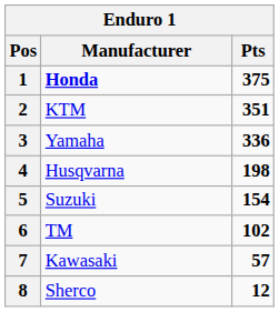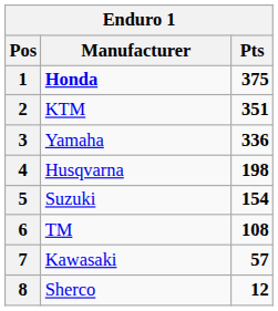 <table class="wikitable" style="font-size: 90%;">
 <tr>
 <th colspan="3">Enduro 1</th>
 </tr>
 <tr>
 <th>Pos</th>
 <th style="width:10em">Manufacturer</th>
 <th> Pts </th>
 </tr>
 <tr>
 <th>1</th>
 <td><strong> <a href='#'>Honda</a></strong></td>
 <td align="right"><strong>375</strong></td>
 </tr>
 <tr>
 <th>2</th>
 <td> <a href='#'>KTM</a></td>
 <td align="right"><strong>351</strong></td>
 </tr>
 <tr>
 <th>3</th>
 <td> <a href='#'>Yamaha</a></td>
 <td align="right"><strong>336</strong></td>
 </tr>
 <tr>
 <th>4</th>
 <td> <a href='#'>Husqvarna</a></td>
 <td align="right"><strong>198</strong></td>
 </tr>
 <tr>
 <th>5</th>
 <td> <a href='#'>Suzuki</a></td>
 <td align="right"><strong>154</strong></td>
 </tr>
 <tr>
 <th>6</th>
 <td> <a href='#'>TM</a></td>
-<td align="right"><strong>102</strong></td>
+<td align="right"><strong>108</strong></td>
 </tr>
 <tr>
 <th>7</th>
 <td> <a href='#'>Kawasaki</a></td>
 <td align="right"><strong>57</strong></td>
 </tr>
 <tr>
 <th>8</th>
 <td> <a href='#'>Sherco</a></td>
 <td align="right"><strong>12</strong></td>
 </tr>
 </table>
